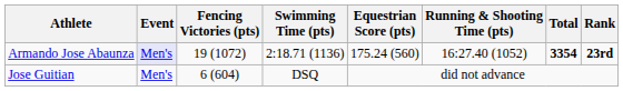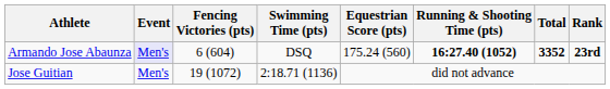 <table class="wikitable" style="font-size:90%">
 <tr>
 <th>Athlete</th>
 <th>Event</th>
 <th>Fencing<br>Victories (pts)</th>
 <th>Swimming<br>Time (pts)</th>
 <th>Equestrian<br>Score (pts)</th>
 <th>Running & Shooting<br>Time (pts)</th>
 <th>Total</th>
 <th>Rank</th>
 </tr>
 <tr>
 <td><a href='#'>Armando Jose Abaunza</a></td>
 <td style="background: lavender;"><a href='#'>Men's</a></td>
-<td align=center>19 (1072)</td>
-<td align=center>2:18.71 (1136)</td>
+<td align=center>6 (604)</td>
+<td align=center>DSQ</td>
 <td align=center>175.24 (560)</td>
-<td align=center>16:27.40 (1052)</td>
-<td align=center><strong>3354</strong></td>
+<td align=center><strong>16:27.40 (1052)</strong></td>
+<td align=center><strong>3352</strong></td>
 <td align=center><strong>23rd</strong></td>
 </tr>
 <tr>
 <td><a href='#'>Jose Guitian</a></td>
 <td><a href='#'>Men's</a></td>
-<td align=center>6 (604)</td>
-<td align=center>DSQ</td>
+<td align=center>19 (1072)</td>
+<td align=center>2:18.71 (1136)</td>
 <td align=center colspan="7">did not advance</td>
 </tr>
 </table>
